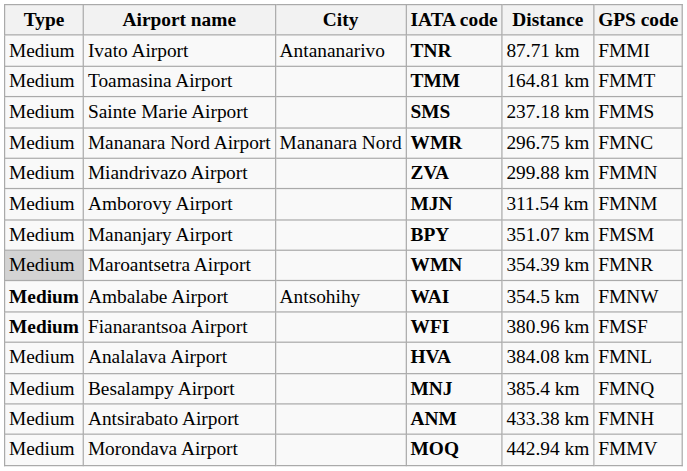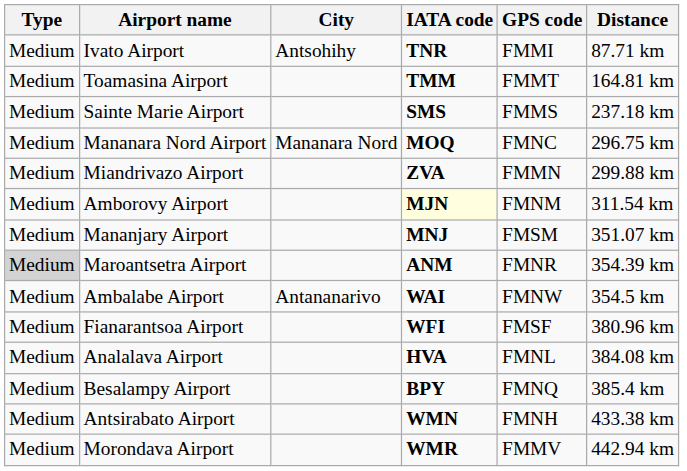 <table class="wikitable">
 <tr>
 <th>Type</th>
 <th>Airport name</th>
 <th>City</th>
 <th>IATA code</th>
+<th>GPS code</th>
 <th>Distance</th>
-<th>GPS code</th>
 </tr>
 <tr>
 <td>Medium</td>
 <td>Ivato Airport</td>
-<td>Antananarivo</td>
+<td>Antsohihy</td>
 <td><strong>TNR</strong></td>
+<td>FMMI</td>
 <td>87.71 km</td>
-<td>FMMI</td>
 </tr>
 <tr>
 <td>Medium</td>
 <td>Toamasina Airport</td>
 <td></td>
 <td><strong>TMM</strong></td>
+<td>FMMT</td>
 <td>164.81 km</td>
-<td>FMMT</td>
 </tr>
 <tr>
 <td>Medium</td>
 <td>Sainte Marie Airport</td>
 <td></td>
 <td><strong>SMS</strong></td>
+<td>FMMS</td>
 <td>237.18 km</td>
-<td>FMMS</td>
 </tr>
 <tr>
 <td>Medium</td>
 <td>Mananara Nord Airport</td>
 <td>Mananara Nord</td>
-<td><strong>WMR</strong></td>
+<td><strong>MOQ</strong></td>
+<td>FMNC</td>
 <td>296.75 km</td>
-<td>FMNC</td>
 </tr>
 <tr>
 <td>Medium</td>
 <td>Miandrivazo Airport</td>
 <td></td>
 <td><strong>ZVA</strong></td>
+<td>FMMN</td>
 <td>299.88 km</td>
-<td>FMMN</td>
 </tr>
 <tr>
 <td>Medium</td>
 <td>Amborovy Airport</td>
 <td></td>
-<td><strong>MJN</strong></td>
+<td style="background: lightyellow;"><strong>MJN</strong></td>
+<td>FMNM</td>
 <td>311.54 km</td>
-<td>FMNM</td>
 </tr>
 <tr>
 <td>Medium</td>
 <td>Mananjary Airport</td>
 <td></td>
-<td><strong>BPY</strong></td>
+<td><strong>MNJ</strong></td>
+<td>FMSM</td>
 <td>351.07 km</td>
-<td>FMSM</td>
 </tr>
 <tr>
 <td style="background: lightgrey;">Medium</td>
 <td>Maroantsetra Airport</td>
 <td></td>
-<td><strong>WMN</strong></td>
+<td><strong>ANM</strong></td>
+<td>FMNR</td>
 <td>354.39 km</td>
-<td>FMNR</td>
 </tr>
 <tr>
-<td><strong>Medium</strong></td>
+<td>Medium</td>
 <td>Ambalabe Airport</td>
-<td>Antsohihy</td>
+<td>Antananarivo</td>
 <td><strong>WAI</strong></td>
+<td>FMNW</td>
 <td>354.5 km</td>
-<td>FMNW</td>
 </tr>
 <tr>
-<td><strong>Medium</strong></td>
+<td>Medium</td>
 <td>Fianarantsoa Airport</td>
 <td></td>
 <td><strong>WFI</strong></td>
+<td>FMSF</td>
 <td>380.96 km</td>
-<td>FMSF</td>
 </tr>
 <tr>
 <td>Medium</td>
 <td>Analalava Airport</td>
 <td></td>
 <td><strong>HVA</strong></td>
+<td>FMNL</td>
 <td>384.08 km</td>
-<td>FMNL</td>
 </tr>
 <tr>
 <td>Medium</td>
 <td>Besalampy Airport</td>
 <td></td>
-<td><strong>MNJ</strong></td>
+<td><strong>BPY</strong></td>
+<td>FMNQ</td>
 <td>385.4 km</td>
-<td>FMNQ</td>
 </tr>
 <tr>
 <td>Medium</td>
 <td>Antsirabato Airport</td>
 <td></td>
-<td><strong>ANM</strong></td>
+<td><strong>WMN</strong></td>
+<td>FMNH</td>
 <td>433.38 km</td>
-<td>FMNH</td>
 </tr>
 <tr>
 <td>Medium</td>
 <td>Morondava Airport</td>
 <td></td>
-<td><strong>MOQ</strong></td>
+<td><strong>WMR</strong></td>
+<td>FMMV</td>
 <td>442.94 km</td>
-<td>FMMV</td>
 </tr>
 </table>
